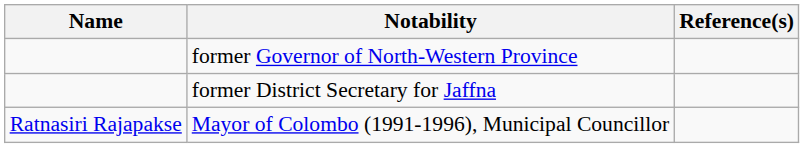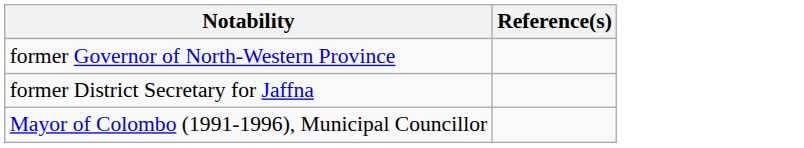 <table class="wikitable sortable">
 <tr>
-<th>Name</th>
 <th class="unsortable">Notability</th>
 <th class="unsortable">Reference(s)</th>
 </tr>
 <tr>
-<td></td>
 <td>former <a href='#'>Governor of North-Western Province</a></td>
 <td></td>
 </tr>
 <tr>
-<td></td>
 <td>former District Secretary for <a href='#'>Jaffna</a></td>
 <td></td>
 </tr>
 <tr>
-<td><a href='#'>Ratnasiri Rajapakse</a></td>
 <td><a href='#'>Mayor of Colombo</a> (1991-1996), Municipal Councillor</td>
 <td></td>
 </tr>
 </table>
